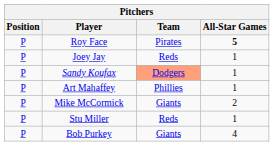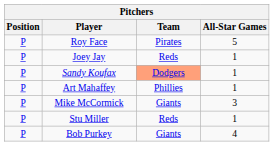 <table class="wikitable" style="font-size: 100%; text-align:right;">
 <tr>
 <th colspan="4">Pitchers</th>
 </tr>
 <tr>
 <th>Position</th>
 <th width="150">Player</th>
 <th width="100">Team</th>
 <th>All-Star Games</th>
 </tr>
 <tr>
 <td align="center"><a href='#'>P</a></td>
 <td align="center"><a href='#'>Roy Face</a></td>
 <td align="center"><a href='#'>Pirates</a></td>
-<td align="center"><strong>5</strong></td>
+<td align="center">5</td>
 </tr>
 <tr>
 <td align="center"><a href='#'>P</a></td>
 <td align="center"><a href='#'>Joey Jay</a></td>
 <td align="center"><a href='#'>Reds</a></td>
 <td align="center">1</td>
 </tr>
 <tr>
 <td align="center"><a href='#'>P</a></td>
 <td align="center"><em><a href='#'>Sandy Koufax</a></em></td>
 <td align="center" style="background: lightsalmon;"><a href='#'>Dodgers</a></td>
 <td align="center">1</td>
 </tr>
 <tr>
 <td align="center"><a href='#'>P</a></td>
 <td align="center"><a href='#'>Art Mahaffey</a></td>
 <td align="center"><a href='#'>Phillies</a></td>
 <td align="center">1</td>
 </tr>
 <tr>
 <td align="center"><a href='#'>P</a></td>
 <td align="center"><a href='#'>Mike McCormick</a></td>
 <td align="center"><a href='#'>Giants</a></td>
-<td align="center">2</td>
+<td align="center">3</td>
 </tr>
 <tr>
 <td align="center"><a href='#'>P</a></td>
 <td align="center"><a href='#'>Stu Miller</a></td>
 <td align="center"><a href='#'>Reds</a></td>
 <td align="center">1</td>
 </tr>
 <tr>
 <td align="center"><a href='#'>P</a></td>
 <td align="center"><a href='#'>Bob Purkey</a></td>
 <td align="center"><a href='#'>Giants</a></td>
 <td align="center">4</td>
 </tr>
 </table>
